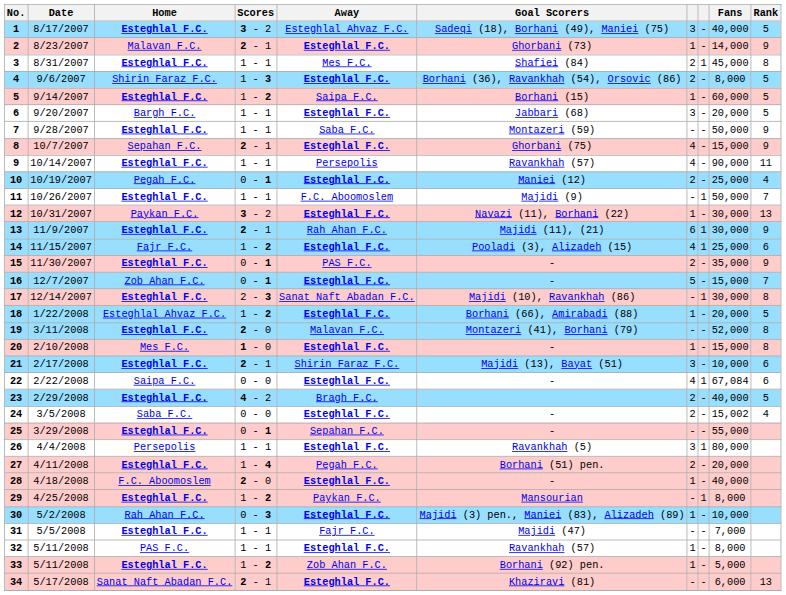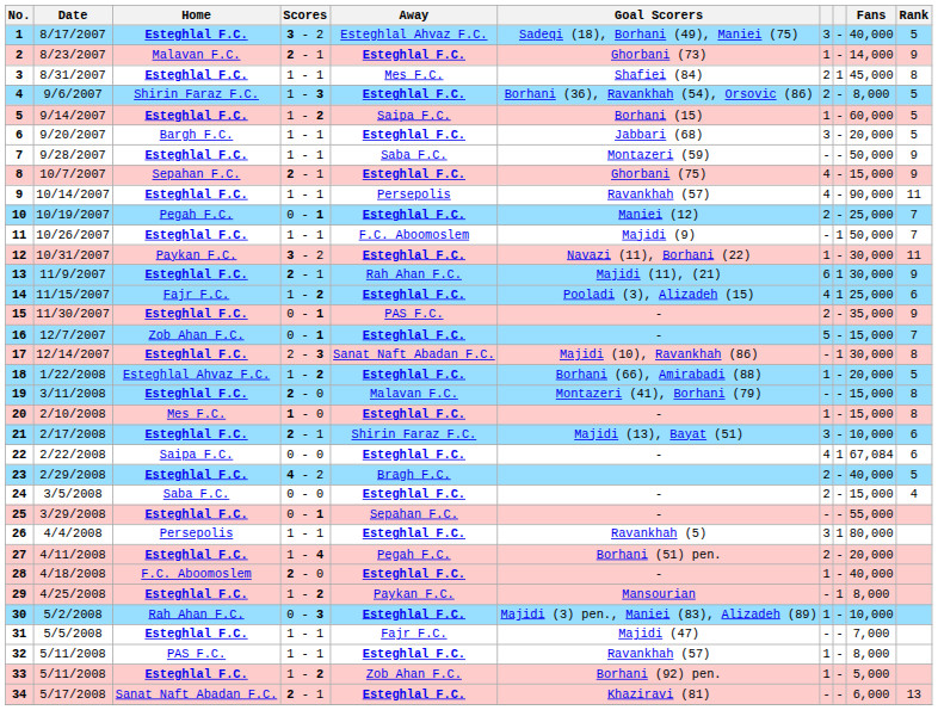 <table class="wikitable" style="text-align:center">
 <tr>
 <th>No.</th>
 <th>Date</th>
 <th>Home</th>
 <th>Scores</th>
 <th>Away</th>
 <th>Goal Scorers</th>
 <th></th>
 <th></th>
 <th>Fans</th>
 <th>Rank</th>
 </tr>
 <tr style="background: #97DEFF;">
 <td><strong>1</strong></td>
 <td>8/17/2007</td>
 <td><strong><a href='#'>Esteghlal F.C.</a></strong></td>
 <td><strong>3</strong> - 2</td>
 <td><a href='#'>Esteghlal Ahvaz F.C.</a></td>
 <td><a href='#'>Sadeqi</a> (18), <a href='#'>Borhani</a> (49), <a href='#'>Maniei</a> (75)</td>
 <td>3</td>
 <td>-</td>
 <td>40,000</td>
 <td>5</td>
 </tr>
 <tr style="background: #FFCCCC;">
 <td><strong>2</strong></td>
 <td>8/23/2007</td>
 <td><a href='#'>Malavan F.C.</a></td>
 <td><strong>2</strong> - 1</td>
 <td><strong><a href='#'>Esteghlal F.C.</a></strong></td>
 <td><a href='#'>Ghorbani</a> (73)</td>
 <td>1</td>
 <td>-</td>
 <td>14,000</td>
 <td>9</td>
 </tr>
 <tr style="background: white;">
 <td><strong>3</strong></td>
 <td>8/31/2007</td>
 <td><strong><a href='#'>Esteghlal F.C.</a></strong></td>
 <td>1 - 1</td>
 <td><a href='#'>Mes F.C.</a></td>
 <td><a href='#'>Shafiei</a> (84)</td>
 <td>2</td>
 <td>1</td>
 <td>45,000</td>
 <td>8</td>
 </tr>
 <tr style="background: #97DEFF;">
 <td><strong>4</strong></td>
 <td>9/6/2007</td>
 <td><a href='#'>Shirin Faraz F.C.</a></td>
 <td>1 - <strong>3</strong></td>
 <td><strong><a href='#'>Esteghlal F.C.</a></strong></td>
 <td><a href='#'>Borhani</a> (36), <a href='#'>Ravankhah</a> (54), <a href='#'>Orsovic</a> (86)</td>
 <td>2</td>
 <td>-</td>
 <td>8,000</td>
 <td>5</td>
 </tr>
 <tr style="background: #FFCCCC;">
 <td><strong>5</strong></td>
 <td>9/14/2007</td>
 <td><strong><a href='#'>Esteghlal F.C.</a></strong></td>
 <td>1 - <strong>2</strong></td>
 <td><a href='#'>Saipa F.C.</a></td>
 <td><a href='#'>Borhani</a> (15)</td>
 <td>1</td>
 <td>-</td>
 <td>60,000</td>
 <td>5</td>
 </tr>
 <tr style="background: white;">
 <td><strong>6</strong></td>
 <td>9/20/2007</td>
 <td><a href='#'>Bargh F.C.</a></td>
 <td>1 - 1</td>
 <td><strong><a href='#'>Esteghlal F.C.</a></strong></td>
 <td><a href='#'>Jabbari</a> (68)</td>
 <td>3</td>
 <td>-</td>
 <td>20,000</td>
 <td>5</td>
 </tr>
 <tr style="background: white;">
 <td><strong>7</strong></td>
 <td>9/28/2007</td>
 <td><strong><a href='#'>Esteghlal F.C.</a></strong></td>
 <td>1 - 1</td>
 <td><a href='#'>Saba F.C.</a></td>
 <td><a href='#'>Montazeri</a> (59)</td>
 <td>-</td>
 <td>-</td>
 <td>50,000</td>
 <td>9</td>
 </tr>
 <tr style="background: #FFCCCC;">
 <td><strong>8</strong></td>
 <td>10/7/2007</td>
 <td><a href='#'>Sepahan F.C.</a></td>
 <td><strong>2</strong> - 1</td>
 <td><strong><a href='#'>Esteghlal F.C.</a></strong></td>
 <td><a href='#'>Ghorbani</a> (75)</td>
 <td>4</td>
 <td>-</td>
 <td>15,000</td>
 <td>9</td>
 </tr>
 <tr style="background: white;">
 <td><strong>9</strong></td>
 <td>10/14/2007</td>
 <td><strong><a href='#'>Esteghlal F.C.</a></strong></td>
 <td>1 - 1</td>
 <td><a href='#'>Persepolis</a></td>
 <td><a href='#'>Ravankhah</a> (57)</td>
 <td>4</td>
 <td>-</td>
 <td>90,000</td>
 <td>11</td>
 </tr>
 <tr style="background: #97DEFF;">
 <td><strong>10</strong></td>
 <td>10/19/2007</td>
 <td><a href='#'>Pegah F.C.</a></td>
 <td>0 - <strong>1</strong></td>
 <td><strong><a href='#'>Esteghlal F.C.</a></strong></td>
 <td><a href='#'>Maniei</a> (12)</td>
 <td>2</td>
 <td>-</td>
 <td>25,000</td>
-<td>4</td>
+<td>7</td>
 </tr>
 <tr style="background: white;">
 <td><strong>11</strong></td>
 <td>10/26/2007</td>
 <td><strong><a href='#'>Esteghlal F.C.</a></strong></td>
 <td>1 - 1</td>
 <td><a href='#'>F.C. Aboomoslem</a></td>
 <td><a href='#'>Majidi</a> (9)</td>
 <td>-</td>
 <td>1</td>
 <td>50,000</td>
 <td>7</td>
 </tr>
 <tr style="background: #FFCCCC;">
 <td><strong>12</strong></td>
 <td>10/31/2007</td>
 <td><a href='#'>Paykan F.C.</a></td>
 <td><strong>3</strong> - 2</td>
 <td><strong><a href='#'>Esteghlal F.C.</a></strong></td>
 <td><a href='#'>Navazi</a> (11), <a href='#'>Borhani</a> (22)</td>
 <td>1</td>
 <td>-</td>
 <td>30,000</td>
-<td>13</td>
+<td>11</td>
 </tr>
 <tr style="background: #97DEFF;">
 <td><strong>13</strong></td>
 <td>11/9/2007</td>
 <td><strong><a href='#'>Esteghlal F.C.</a></strong></td>
 <td><strong>2</strong> - 1</td>
 <td><a href='#'>Rah Ahan F.C.</a></td>
 <td><a href='#'>Majidi</a> (11), (21)</td>
 <td>6</td>
 <td>1</td>
 <td>30,000</td>
 <td>9</td>
 </tr>
 <tr style="background: #97DEFF;">
 <td><strong>14</strong></td>
 <td>11/15/2007</td>
 <td><a href='#'>Fajr F.C.</a></td>
 <td>1 - <strong>2</strong></td>
 <td><strong><a href='#'>Esteghlal F.C.</a></strong></td>
 <td><a href='#'>Pooladi</a> (3), <a href='#'>Alizadeh</a> (15)</td>
 <td>4</td>
 <td>1</td>
 <td>25,000</td>
 <td>6</td>
 </tr>
 <tr style="background: #FFCCCC;">
 <td><strong>15</strong></td>
 <td>11/30/2007</td>
 <td><strong><a href='#'>Esteghlal F.C.</a></strong></td>
 <td>0 - <strong>1</strong></td>
 <td><a href='#'>PAS F.C.</a></td>
 <td>-</td>
 <td>2</td>
 <td>-</td>
 <td>35,000</td>
 <td>9</td>
 </tr>
 <tr style="background: #97DEFF;">
 <td><strong>16</strong></td>
 <td>12/7/2007</td>
 <td><a href='#'>Zob Ahan F.C.</a></td>
 <td>0 - <strong>1</strong></td>
 <td><strong><a href='#'>Esteghlal F.C.</a></strong></td>
 <td>-</td>
 <td>5</td>
 <td>-</td>
 <td>15,000</td>
 <td>7</td>
 </tr>
 <tr style="background: #FFCCCC;">
 <td><strong>17</strong></td>
 <td>12/14/2007</td>
 <td><strong><a href='#'>Esteghlal F.C.</a></strong></td>
 <td>2 - <strong>3</strong></td>
 <td><a href='#'>Sanat Naft Abadan F.C.</a></td>
 <td><a href='#'>Majidi</a> (10), <a href='#'>Ravankhah</a> (86)</td>
 <td>-</td>
 <td>1</td>
 <td>30,000</td>
 <td>8</td>
 </tr>
 <tr style="background: #97DEFF;">
 <td><strong>18</strong></td>
 <td>1/22/2008</td>
 <td><a href='#'>Esteghlal Ahvaz F.C.</a></td>
 <td>1 - <strong>2</strong></td>
 <td><strong><a href='#'>Esteghlal F.C.</a></strong></td>
 <td><a href='#'>Borhani</a> (66), <a href='#'>Amirabadi</a> (88)</td>
 <td>1</td>
 <td>-</td>
 <td>20,000</td>
 <td>5</td>
 </tr>
 <tr style="background: #97DEFF;">
 <td><strong>19</strong></td>
 <td>3/11/2008</td>
 <td><strong><a href='#'>Esteghlal F.C.</a></strong></td>
 <td><strong>2</strong> - 0</td>
 <td><a href='#'>Malavan F.C.</a></td>
 <td><a href='#'>Montazeri</a> (41), <a href='#'>Borhani</a> (79)</td>
 <td>-</td>
 <td>-</td>
-<td>52,000</td>
+<td>15,000</td>
 <td>8</td>
 </tr>
 <tr style="background: #FFCCCC;">
 <td><strong>20</strong></td>
 <td>2/10/2008</td>
 <td><a href='#'>Mes F.C.</a></td>
 <td><strong>1</strong> - 0</td>
 <td><strong><a href='#'>Esteghlal F.C.</a></strong></td>
 <td>-</td>
 <td>1</td>
 <td>-</td>
 <td>15,000</td>
 <td>8</td>
 </tr>
 <tr style="background: #97DEFF;">
 <td><strong>21</strong></td>
 <td>2/17/2008</td>
 <td><strong><a href='#'>Esteghlal F.C.</a></strong></td>
 <td><strong>2</strong> - 1</td>
 <td><a href='#'>Shirin Faraz F.C.</a></td>
 <td><a href='#'>Majidi</a> (13), <a href='#'>Bayat</a> (51)</td>
 <td>3</td>
 <td>-</td>
 <td>10,000</td>
 <td>6</td>
 </tr>
 <tr style="background: white;">
 <td><strong>22</strong></td>
 <td>2/22/2008</td>
 <td><a href='#'>Saipa F.C.</a></td>
 <td>0 - 0</td>
 <td><strong><a href='#'>Esteghlal F.C.</a></strong></td>
 <td>-</td>
 <td>4</td>
 <td>1</td>
 <td>67,084</td>
 <td>6</td>
 </tr>
 <tr style="background: #97DEFF;">
 <td><strong>23</strong></td>
 <td>2/29/2008</td>
 <td><strong><a href='#'>Esteghlal F.C.</a></strong></td>
 <td><strong>4</strong> - 2</td>
 <td><a href='#'>Bragh F.C.</a></td>
 <td></td>
 <td>2</td>
 <td>-</td>
 <td>40,000</td>
 <td>5</td>
 </tr>
 <tr style="background: white;">
 <td><strong>24</strong></td>
 <td>3/5/2008</td>
 <td><a href='#'>Saba F.C.</a></td>
 <td>0 - 0</td>
 <td><strong><a href='#'>Esteghlal F.C.</a></strong></td>
 <td>-</td>
 <td>2</td>
 <td>-</td>
-<td>15,002</td>
+<td>15,000</td>
 <td>4</td>
 </tr>
 <tr style="background: #FFCCCC;">
 <td><strong>25</strong></td>
 <td>3/29/2008</td>
 <td><strong><a href='#'>Esteghlal F.C.</a></strong></td>
 <td>0 - <strong>1</strong></td>
 <td><a href='#'>Sepahan F.C.</a></td>
 <td>-</td>
 <td>-</td>
 <td>-</td>
 <td>55,000</td>
 <td></td>
 </tr>
 <tr style="background: white;">
 <td><strong>26</strong></td>
 <td>4/4/2008</td>
 <td><a href='#'>Persepolis</a></td>
 <td>1 - 1</td>
 <td><strong><a href='#'>Esteghlal F.C.</a></strong></td>
 <td><a href='#'>Ravankhah</a> (5)</td>
 <td>3</td>
 <td>1</td>
 <td>80,000</td>
 <td></td>
 </tr>
 <tr style="background: #FFCCCC;">
 <td><strong>27</strong></td>
 <td>4/11/2008</td>
 <td><strong><a href='#'>Esteghlal F.C.</a></strong></td>
 <td>1 - <strong>4</strong></td>
 <td><a href='#'>Pegah F.C.</a></td>
 <td><a href='#'>Borhani</a> (51) pen.</td>
 <td>2</td>
 <td>-</td>
 <td>20,000</td>
 <td></td>
 </tr>
 <tr style="background: #FFCCCC;">
 <td><strong>28</strong></td>
 <td>4/18/2008</td>
 <td><a href='#'>F.C. Aboomoslem</a></td>
 <td><strong>2</strong> - 0</td>
 <td><strong><a href='#'>Esteghlal F.C.</a></strong></td>
 <td>-</td>
 <td>1</td>
 <td>-</td>
 <td>40,000</td>
 <td></td>
 </tr>
 <tr style="background: #FFCCCC;">
 <td><strong>29</strong></td>
 <td>4/25/2008</td>
 <td><strong><a href='#'>Esteghlal F.C.</a></strong></td>
 <td>1 - <strong>2</strong></td>
 <td><a href='#'>Paykan F.C.</a></td>
 <td><a href='#'>Mansourian</a></td>
 <td>-</td>
 <td>1</td>
 <td>8,000</td>
 <td></td>
 </tr>
 <tr style="background: #97DEFF;">
 <td><strong>30</strong></td>
 <td>5/2/2008</td>
 <td><a href='#'>Rah Ahan F.C.</a></td>
 <td>0 - <strong>3</strong></td>
 <td><strong><a href='#'>Esteghlal F.C.</a></strong></td>
 <td><a href='#'>Majidi</a> (3) pen., <a href='#'>Maniei</a> (83), <a href='#'>Alizadeh</a> (89)</td>
 <td>1</td>
 <td>-</td>
 <td>10,000</td>
 <td></td>
 </tr>
 <tr style="background: white;">
 <td><strong>31</strong></td>
 <td>5/5/2008</td>
 <td><strong><a href='#'>Esteghlal F.C.</a></strong></td>
 <td>1 - 1</td>
 <td><a href='#'>Fajr F.C.</a></td>
 <td><a href='#'>Majidi</a> (47)</td>
 <td>-</td>
 <td>-</td>
 <td>7,000</td>
 <td></td>
 </tr>
 <tr style="background: white;">
 <td><strong>32</strong></td>
 <td>5/11/2008</td>
 <td><a href='#'>PAS F.C.</a></td>
 <td>1 - 1</td>
 <td><strong><a href='#'>Esteghlal F.C.</a></strong></td>
 <td><a href='#'>Ravankhah</a> (57)</td>
 <td>1</td>
 <td>-</td>
 <td>8,000</td>
 <td></td>
 </tr>
 <tr style="background: #FFCCCC;">
 <td><strong>33</strong></td>
 <td>5/11/2008</td>
 <td><strong><a href='#'>Esteghlal F.C.</a></strong></td>
 <td>1 - <strong>2</strong></td>
 <td><a href='#'>Zob Ahan F.C.</a></td>
 <td><a href='#'>Borhani</a> (92) pen.</td>
 <td>1</td>
 <td>-</td>
 <td>5,000</td>
 <td></td>
 </tr>
 <tr style="background: #FFCCCC;">
 <td><strong>34</strong></td>
 <td>5/17/2008</td>
 <td><a href='#'>Sanat Naft Abadan F.C.</a></td>
 <td><strong>2</strong> - 1</td>
 <td><strong><a href='#'>Esteghlal F.C.</a></strong></td>
 <td><a href='#'>Khaziravi</a> (81)</td>
 <td>-</td>
 <td>-</td>
 <td>6,000</td>
 <td>13</td>
 </tr>
 <tr>
 </tr>
 </table>
